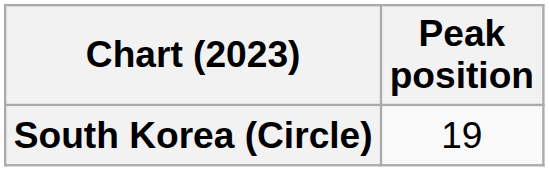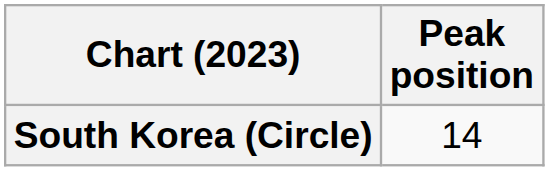 <table class="wikitable plainrowheaders" style="text-align:center">
 <tr>
 <th scope="col">Chart (2023)</th>
 <th scope="col">Peak<br>position</th>
 </tr>
 <tr>
 <th scope="row">South Korea (Circle)</th>
-<td>19</td>
+<td>14</td>
 </tr>
 </table>
